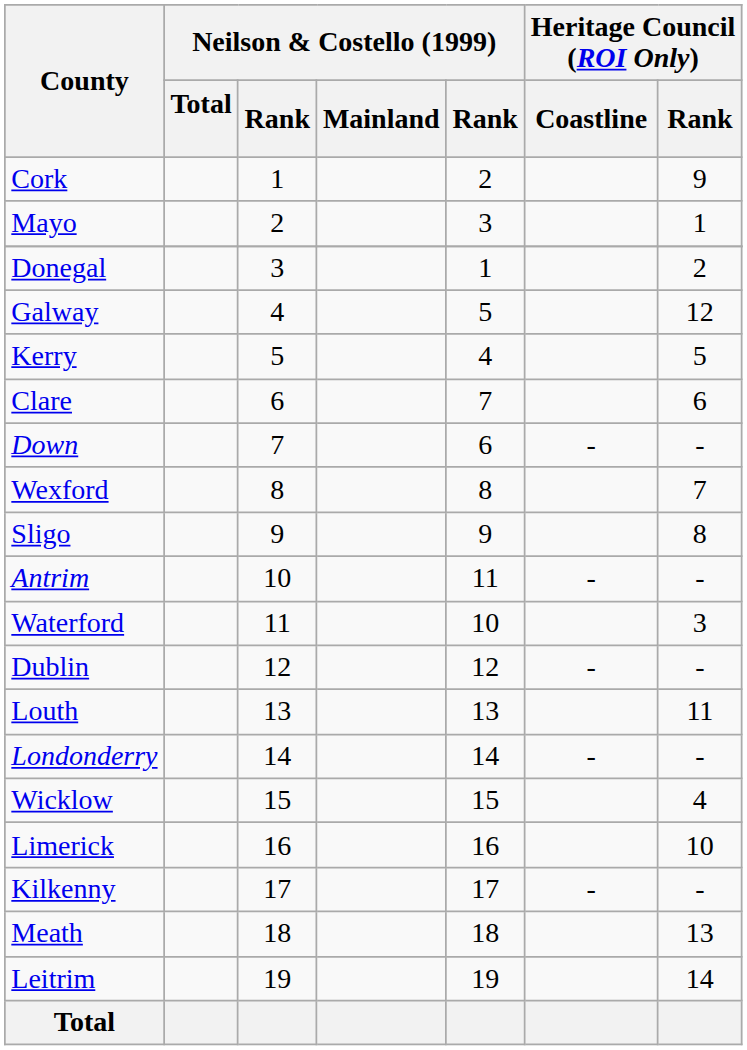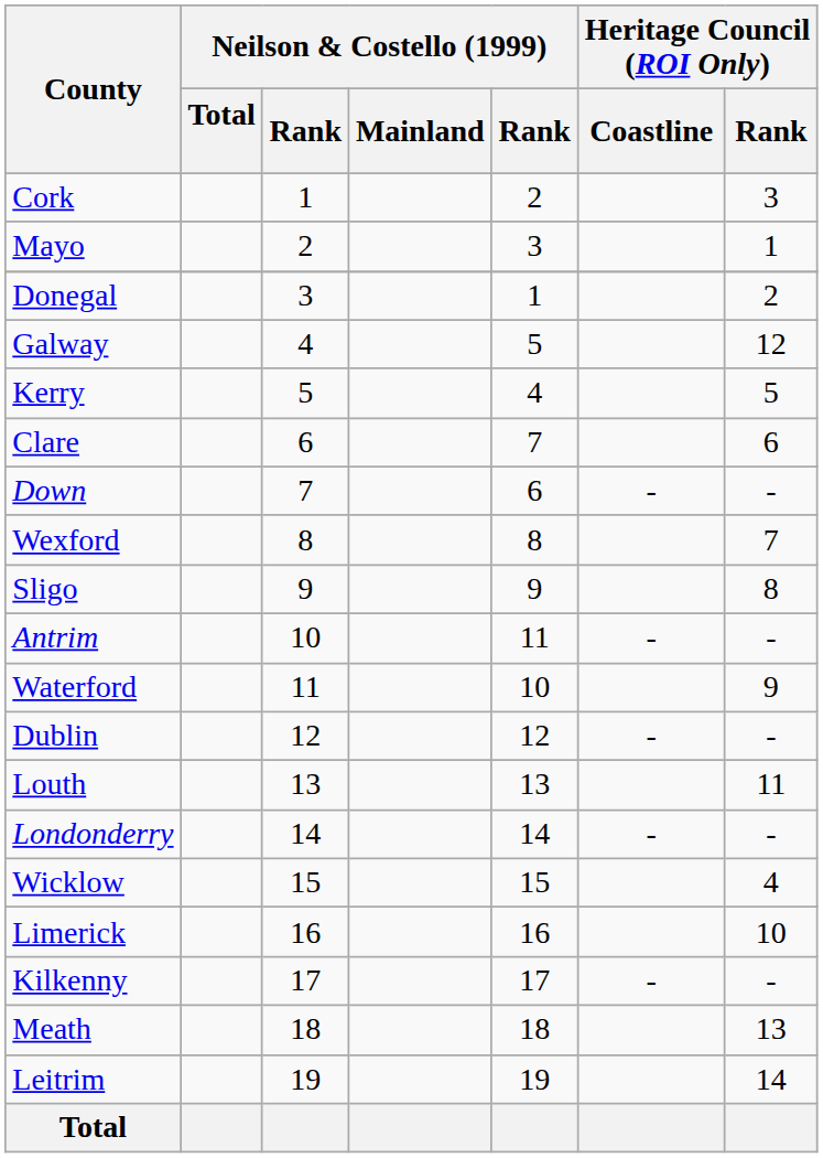 <table class="wikitable sortable">
 <tr>
 <th rowspan=2>County</th>
 <th colspan=4>Neilson & Costello (1999)</th>
 <th colspan=2>Heritage Council <br> (<em><a href='#'>ROI</a> Only</em>) <br></th>
 </tr>
 <tr>
 <th>Total <br> <br></th>
 <th>Rank</th>
 <th>Mainland</th>
 <th>Rank</th>
 <th>Coastline</th>
 <th>Rank</th>
 </tr>
 <tr align="center">
 <td align=left><a href='#'>Cork</a></td>
 <td></td>
 <td>1</td>
 <td></td>
 <td>2</td>
 <td></td>
-<td>9</td>
+<td>3</td>
 </tr>
 <tr align="center">
 <td align=left><a href='#'>Mayo</a></td>
 <td></td>
 <td>2</td>
 <td></td>
 <td>3</td>
 <td></td>
 <td>1</td>
 </tr>
 <tr align="center">
 </tr>
 <tr align="center">
 <td align="left"><a href='#'>Donegal</a></td>
 <td></td>
 <td>3</td>
 <td></td>
 <td>1</td>
 <td></td>
 <td>2</td>
 </tr>
 <tr align="center">
 <td align="left"><a href='#'>Galway</a></td>
 <td></td>
 <td>4</td>
 <td></td>
 <td>5</td>
 <td></td>
 <td>12</td>
 </tr>
 <tr align="center">
 <td align="left"><a href='#'>Kerry</a></td>
 <td></td>
 <td>5</td>
 <td></td>
 <td>4</td>
 <td></td>
 <td>5</td>
 </tr>
 <tr align="center">
 <td align="left"><a href='#'>Clare</a></td>
 <td></td>
 <td>6</td>
 <td></td>
 <td>7</td>
 <td></td>
 <td>6</td>
 </tr>
 <tr align="center">
 <td align=left><em><a href='#'>Down</a></em></td>
 <td></td>
 <td>7</td>
 <td></td>
 <td>6</td>
 <td>-</td>
 <td>-</td>
 </tr>
 <tr align="center">
 <td align=left><a href='#'>Wexford</a></td>
 <td></td>
 <td>8</td>
 <td></td>
 <td>8</td>
 <td></td>
 <td>7</td>
 </tr>
 <tr align="center">
 <td align=left><a href='#'>Sligo</a></td>
 <td></td>
 <td>9</td>
 <td></td>
 <td>9</td>
 <td></td>
 <td>8</td>
 </tr>
 <tr align="center">
 <td align=left><em><a href='#'>Antrim</a></em></td>
 <td></td>
 <td>10</td>
 <td></td>
 <td>11</td>
 <td>-</td>
 <td>-</td>
 </tr>
 <tr align="center">
 <td align=left><a href='#'>Waterford</a></td>
 <td></td>
 <td>11</td>
 <td></td>
 <td>10</td>
 <td></td>
-<td>3</td>
+<td>9</td>
 </tr>
 <tr align="center">
 <td align=left><a href='#'>Dublin</a></td>
 <td></td>
 <td>12</td>
 <td></td>
 <td>12</td>
 <td>-</td>
 <td>-</td>
 </tr>
 <tr align="center">
 <td align=left><a href='#'>Louth</a></td>
 <td></td>
 <td>13</td>
 <td></td>
 <td>13</td>
 <td></td>
 <td>11</td>
 </tr>
 <tr align="center">
 <td align=left><em><a href='#'>Londonderry</a></em></td>
 <td></td>
 <td>14</td>
 <td></td>
 <td>14</td>
 <td>-</td>
 <td>-</td>
 </tr>
 <tr align="center">
 <td align=left><a href='#'>Wicklow</a></td>
 <td></td>
 <td>15</td>
 <td></td>
 <td>15</td>
 <td></td>
 <td>4</td>
 </tr>
 <tr align="center">
 <td align=left><a href='#'>Limerick</a></td>
 <td></td>
 <td>16</td>
 <td></td>
 <td>16</td>
 <td></td>
 <td>10</td>
 </tr>
 <tr align="center">
 <td align=left><a href='#'>Kilkenny</a></td>
 <td></td>
 <td>17</td>
 <td></td>
 <td>17</td>
 <td>-</td>
 <td>-</td>
 </tr>
 <tr align="center">
 <td align=left><a href='#'>Meath</a></td>
 <td></td>
 <td>18</td>
 <td></td>
 <td>18</td>
 <td></td>
 <td>13</td>
 </tr>
 <tr align="center">
 <td align=left><a href='#'>Leitrim</a></td>
 <td></td>
 <td>19</td>
 <td></td>
 <td>19</td>
 <td></td>
 <td>14</td>
 </tr>
 <tr align="center">
 <th>Total</th>
 <th></th>
 <th></th>
 <th></th>
 <th></th>
 <th></th>
 <th></th>
 </tr>
 </table>
